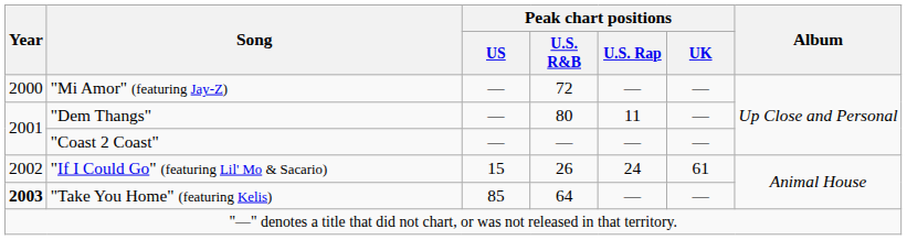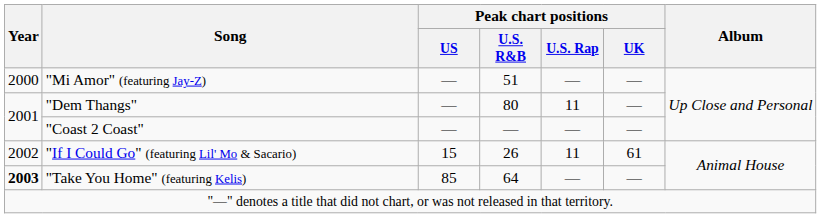 <table class="wikitable" style="text-align:center;">
 <tr>
 <th scope="col" rowspan=2>Year</th>
 <th scope="col" rowspan=2 style="width:24em;">Song</th>
 <th scope="col" colspan=4>Peak chart positions</th>
 <th scope="col" rowspan=2>Album</th>
 </tr>
 <tr>
 <th scope="col" style="width:4em;font-size:90%;"><a href='#'>US</a></th>
 <th scope="col" style="width:4em;font-size:90%;"><a href='#'>U.S. R&B</a></th>
 <th scope="col" style="width:4em;font-size:90%;"><a href='#'>U.S. Rap</a></th>
 <th scope="col" style="width:4em;font-size:90%;"><a href='#'>UK</a></th>
 </tr>
 <tr>
 <td>2000</td>
 <td style="text-align:left;">"Mi Amor" <small>(featuring <a href='#'>Jay-Z</a>)</small></td>
 <td>—</td>
-<td>72</td>
+<td>51</td>
 <td>—</td>
 <td>—</td>
 <td rowspan=3><em>Up Close and Personal</em></td>
 </tr>
 <tr>
 <td rowspan=2>2001</td>
 <td style="text-align:left;">"Dem Thangs"</td>
 <td>—</td>
 <td>80</td>
 <td>11</td>
 <td>—</td>
 </tr>
 <tr>
 <td style="text-align:left;">"Coast 2 Coast"</td>
 <td>—</td>
 <td>—</td>
 <td>—</td>
 <td>—</td>
 </tr>
 <tr>
 <td>2002</td>
 <td style="text-align:left;">"<a href='#'>If I Could Go</a>" <small>(featuring <a href='#'>Lil' Mo</a> & Sacario)</small></td>
 <td>15</td>
 <td>26</td>
-<td>24</td>
+<td>11</td>
 <td>61</td>
 <td rowspan=2><em>Animal House</em></td>
 </tr>
 <tr>
 <td><strong>2003</strong></td>
 <td style="text-align:left;">"Take You Home" <small>(featuring <a href='#'>Kelis</a>)</small></td>
 <td>85</td>
 <td>64</td>
 <td>—</td>
 <td>—</td>
 </tr>
 <tr>
 <td colspan="7" style="font-size:90%">"—" denotes a title that did not chart, or was not released in that territory.</td>
 </tr>
 </table>
